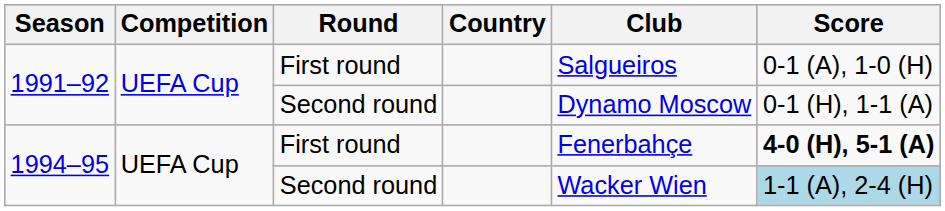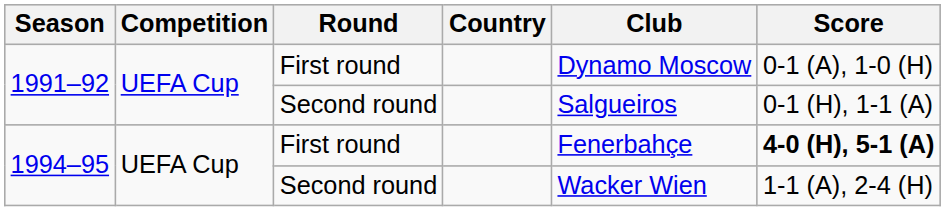 <table class="wikitable">
 <tr>
 <th>Season</th>
 <th>Competition</th>
 <th>Round</th>
 <th>Country</th>
 <th>Club</th>
 <th>Score</th>
 </tr>
 <tr>
 <td rowspan="2"><a href='#'>1991–92</a></td>
 <td rowspan="2"><a href='#'>UEFA Cup</a></td>
 <td>First round</td>
 <td></td>
-<td><a href='#'>Salgueiros</a></td>
+<td><a href='#'>Dynamo Moscow</a></td>
 <td>0-1 (A), 1-0 (H)</td>
 </tr>
 <tr>
 <td>Second round</td>
 <td></td>
-<td><a href='#'>Dynamo Moscow</a></td>
+<td><a href='#'>Salgueiros</a></td>
 <td>0-1 (H), 1-1 (A)</td>
 </tr>
 <tr>
 <td rowspan="2"><a href='#'>1994–95</a></td>
 <td rowspan="2">UEFA Cup</td>
 <td>First round</td>
 <td></td>
 <td><a href='#'>Fenerbahçe</a></td>
 <td><strong>4-0 (H), 5-1 (A)</strong></td>
 </tr>
 <tr>
 <td>Second round</td>
 <td></td>
 <td><a href='#'>Wacker Wien</a></td>
-<td style="background: lightblue;">1-1 (A), 2-4 (H)</td>
+<td>1-1 (A), 2-4 (H)</td>
 </tr>
 </table>
